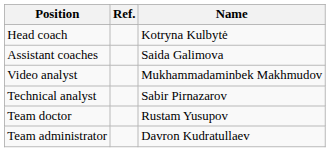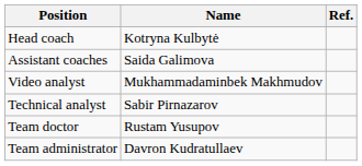 <table class="wikitable">
 <tr>
 <th>Position</th>
+<th>Name</th>
 <th>Ref.</th>
-<th>Name</th>
 </tr>
 <tr>
 <td>Head coach</td>
+<td> Kotryna Kulbytė</td>
 <td></td>
-<td> Kotryna Kulbytė</td>
 </tr>
 <tr>
 <td>Assistant coaches</td>
+<td> Saida Galimova</td>
 <td></td>
-<td> Saida Galimova</td>
 </tr>
 <tr>
 <td>Video analyst</td>
+<td> Mukhammadaminbek Makhmudov</td>
 <td></td>
-<td> Mukhammadaminbek Makhmudov</td>
 </tr>
 <tr>
 <td>Technical analyst</td>
+<td> Sabir Pirnazarov</td>
 <td></td>
-<td> Sabir Pirnazarov</td>
 </tr>
 <tr>
 <td>Team doctor</td>
+<td> Rustam Yusupov</td>
 <td></td>
-<td> Rustam Yusupov</td>
 </tr>
 <tr>
 <td>Team administrator</td>
+<td> Davron Kudratullaev</td>
 <td></td>
-<td> Davron Kudratullaev</td>
 </tr>
 </table>
